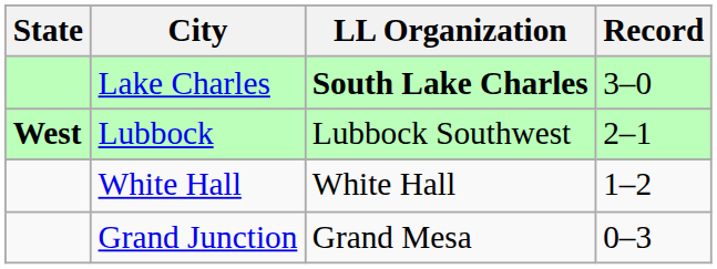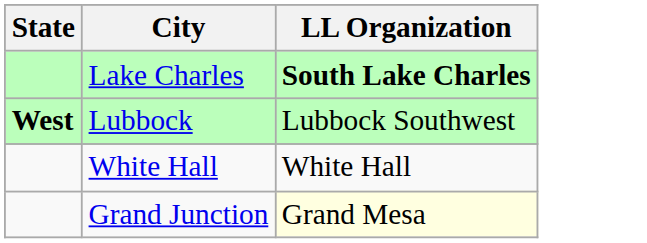 <table class="wikitable">
 <tr>
 <th>State</th>
 <th>City</th>
 <th>LL Organization</th>
-<th>Record</th>
 </tr>
 <tr style="background:#bfb;">
 <td><strong></strong></td>
 <td><a href='#'>Lake Charles</a></td>
 <td><strong>South Lake Charles</strong></td>
-<td>3–0</td>
 </tr>
 <tr style="background:#bfb;">
 <td><strong> West</strong></td>
 <td><a href='#'>Lubbock</a></td>
 <td>Lubbock Southwest</td>
-<td>2–1</td>
 </tr>
 <tr>
 <td><strong></strong></td>
 <td><a href='#'>White Hall</a></td>
 <td>White Hall</td>
-<td>1–2</td>
 </tr>
 <tr>
 <td><strong></strong></td>
 <td><a href='#'>Grand Junction</a></td>
-<td>Grand Mesa</td>
-<td>0–3</td>
+<td style="background: lightyellow;">Grand Mesa</td>
 </tr>
 </table>
